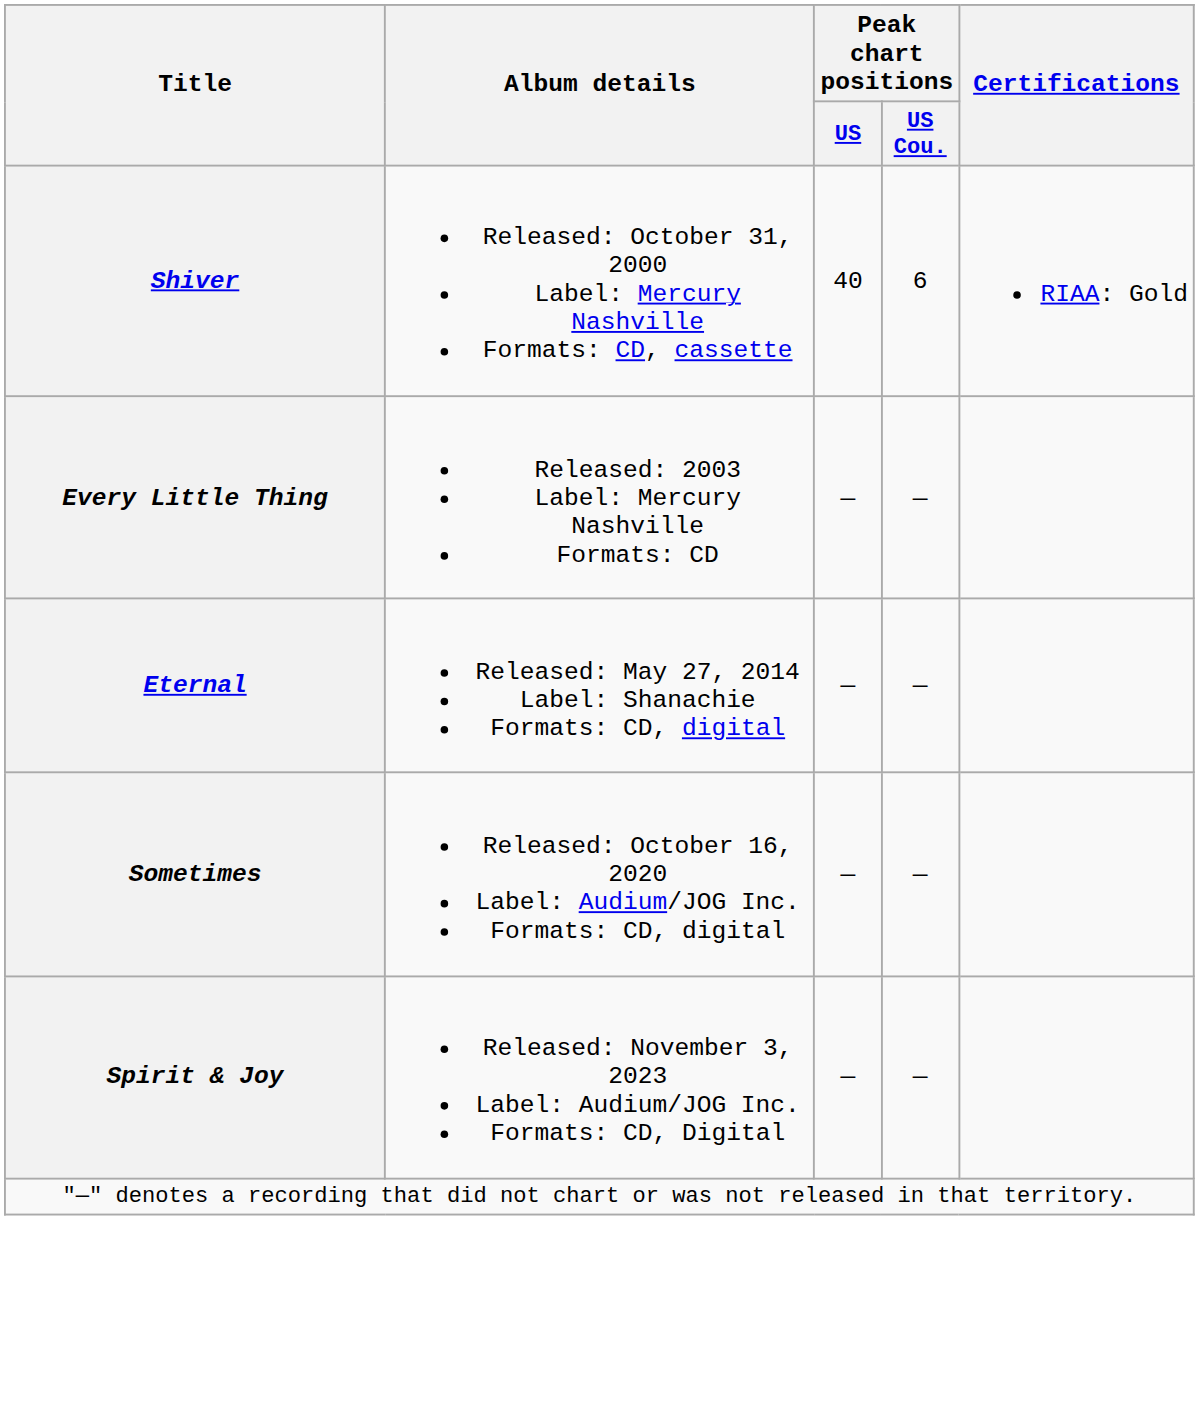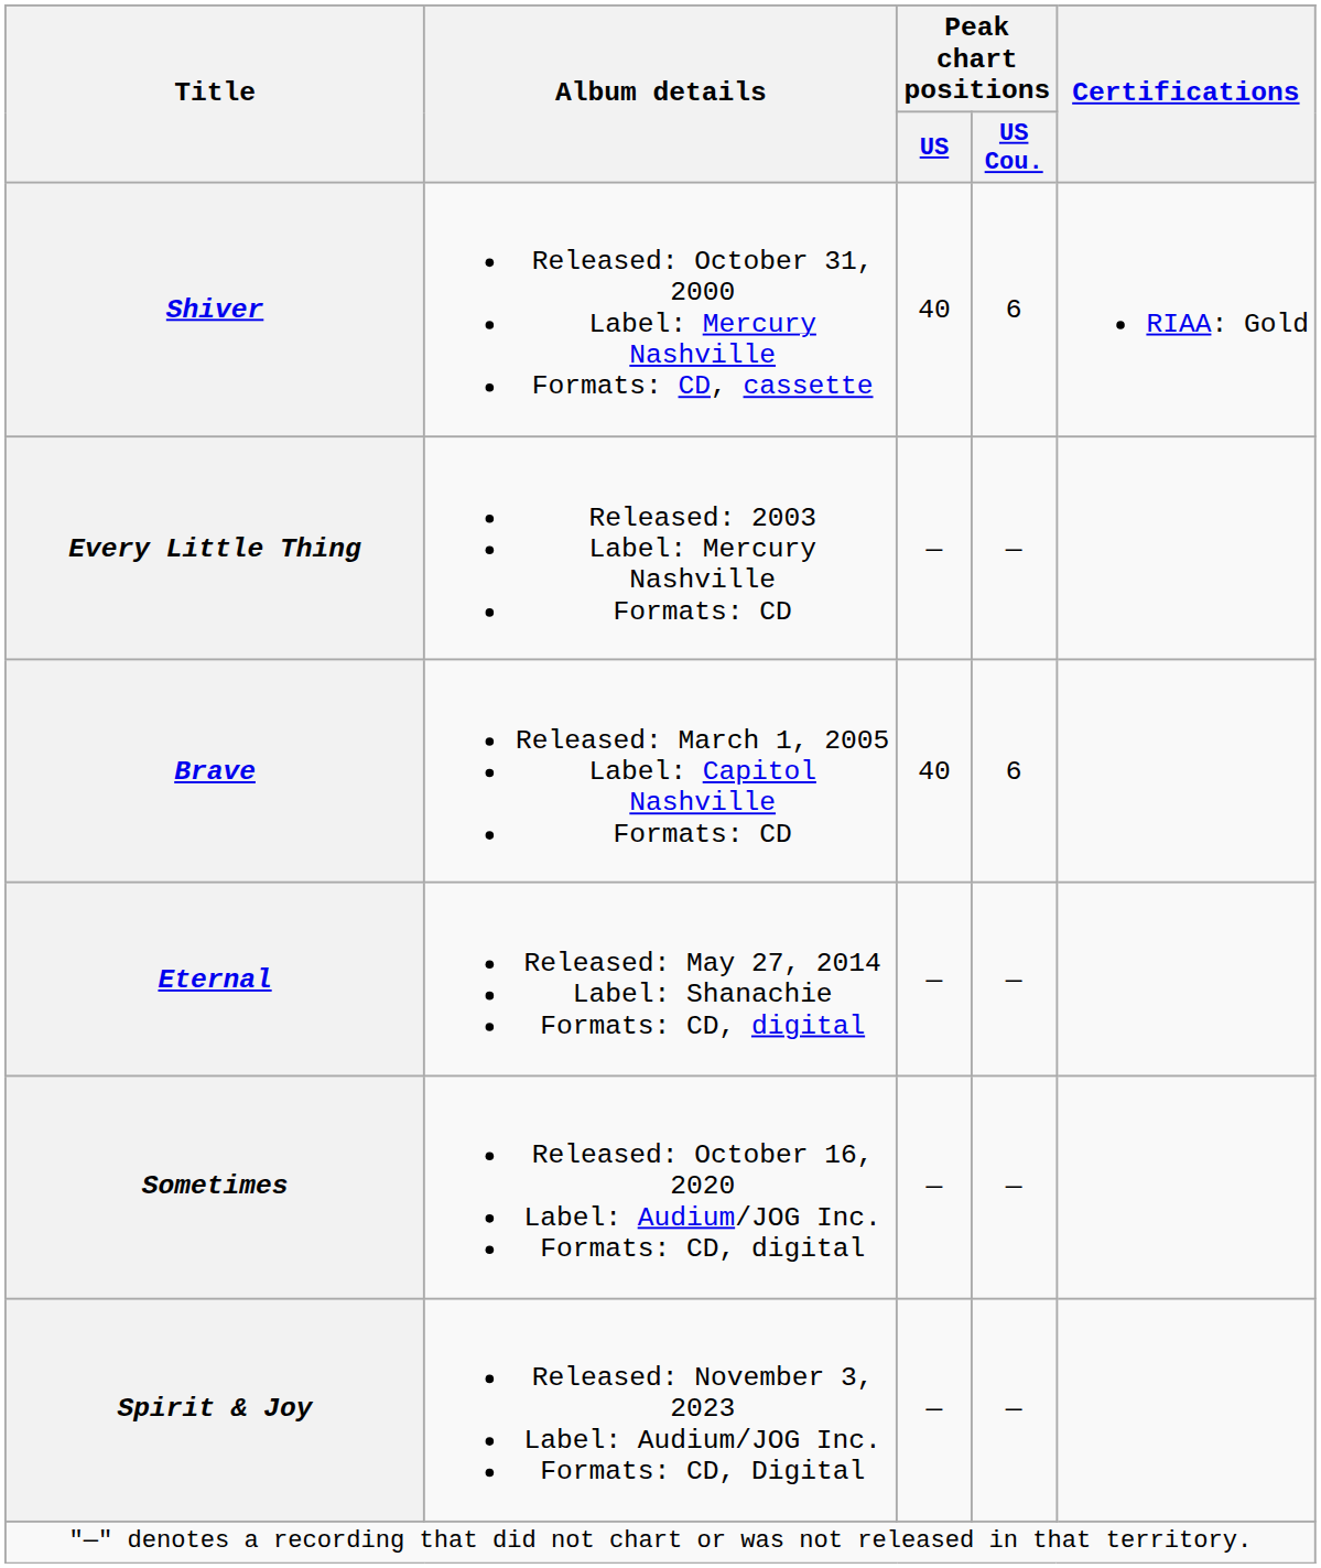 <table class="wikitable plainrowheaders" style="text-align:center;" border="1">
 <tr>
 <th scope="col" rowspan="2" style="width:15em;">Title</th>
 <th scope="col" rowspan="2" style="width:17em;">Album details</th>
 <th scope="col" colspan="2">Peak chart positions</th>
 <th scope="col" rowspan="2"><a href='#'>Certifications</a></th>
 </tr>
 <tr>
 <th scope="col" style="width:2em;font-size:90%;"><a href='#'>US</a><br></th>
 <th scope="col" style="width:2em;font-size:90%;"><a href='#'>US<br>Cou.</a><br></th>
 </tr>
 <tr>
 <th scope="row"><em><a href='#'>Shiver</a></em></th>
 <td><br><ul><li>Released: October 31, 2000</li><li>Label: <a href='#'>Mercury Nashville</a></li><li>Formats: <a href='#'>CD</a>, <a href='#'>cassette</a></li></ul></td>
 <td>40</td>
 <td>6</td>
 <td><br><ul><li><a href='#'>RIAA</a>: Gold</li></ul></td>
 </tr>
 <tr>
 <th scope="row"><em>Every Little Thing</em></th>
 <td><br><ul><li>Released: 2003</li><li>Label: Mercury Nashville</li><li>Formats: CD</li></ul></td>
 <td>—</td>
 <td>—</td>
+<td></td>
+</tr>
+<tr>
+<th scope="row"><em><a href='#'>Brave</a></em></th>
+<td><br><ul><li>Released: March 1, 2005</li><li>Label: <a href='#'>Capitol Nashville</a></li><li>Formats: CD</li></ul></td>
+<td>40</td>
+<td>6</td>
 <td></td>
 </tr>
 <tr>
 <th scope="row"><em><a href='#'>Eternal</a></em></th>
 <td><br><ul><li>Released: May 27, 2014</li><li>Label: Shanachie</li><li>Formats: CD, <a href='#'>digital</a></li></ul></td>
 <td>—</td>
 <td>—</td>
 <td></td>
 </tr>
 <tr>
 <th scope="row"><em>Sometimes</em></th>
 <td><br><ul><li>Released: October 16, 2020</li><li>Label: <a href='#'>Audium</a>/JOG Inc.</li><li>Formats: CD, digital</li></ul></td>
 <td>—</td>
 <td>—</td>
 <td></td>
 </tr>
 <tr>
 <th scope="row"><em>Spirit & Joy</em></th>
 <td><br><ul><li>Released: November 3, 2023</li><li>Label: Audium/JOG Inc.</li><li>Formats: CD, Digital</li></ul></td>
 <td>—</td>
 <td>—</td>
 <td></td>
 </tr>
 <tr>
 <td colspan="5" style="font-size:90%">"—" denotes a recording that did not chart or was not released in that territory.</td>
 </tr>
 </table>
